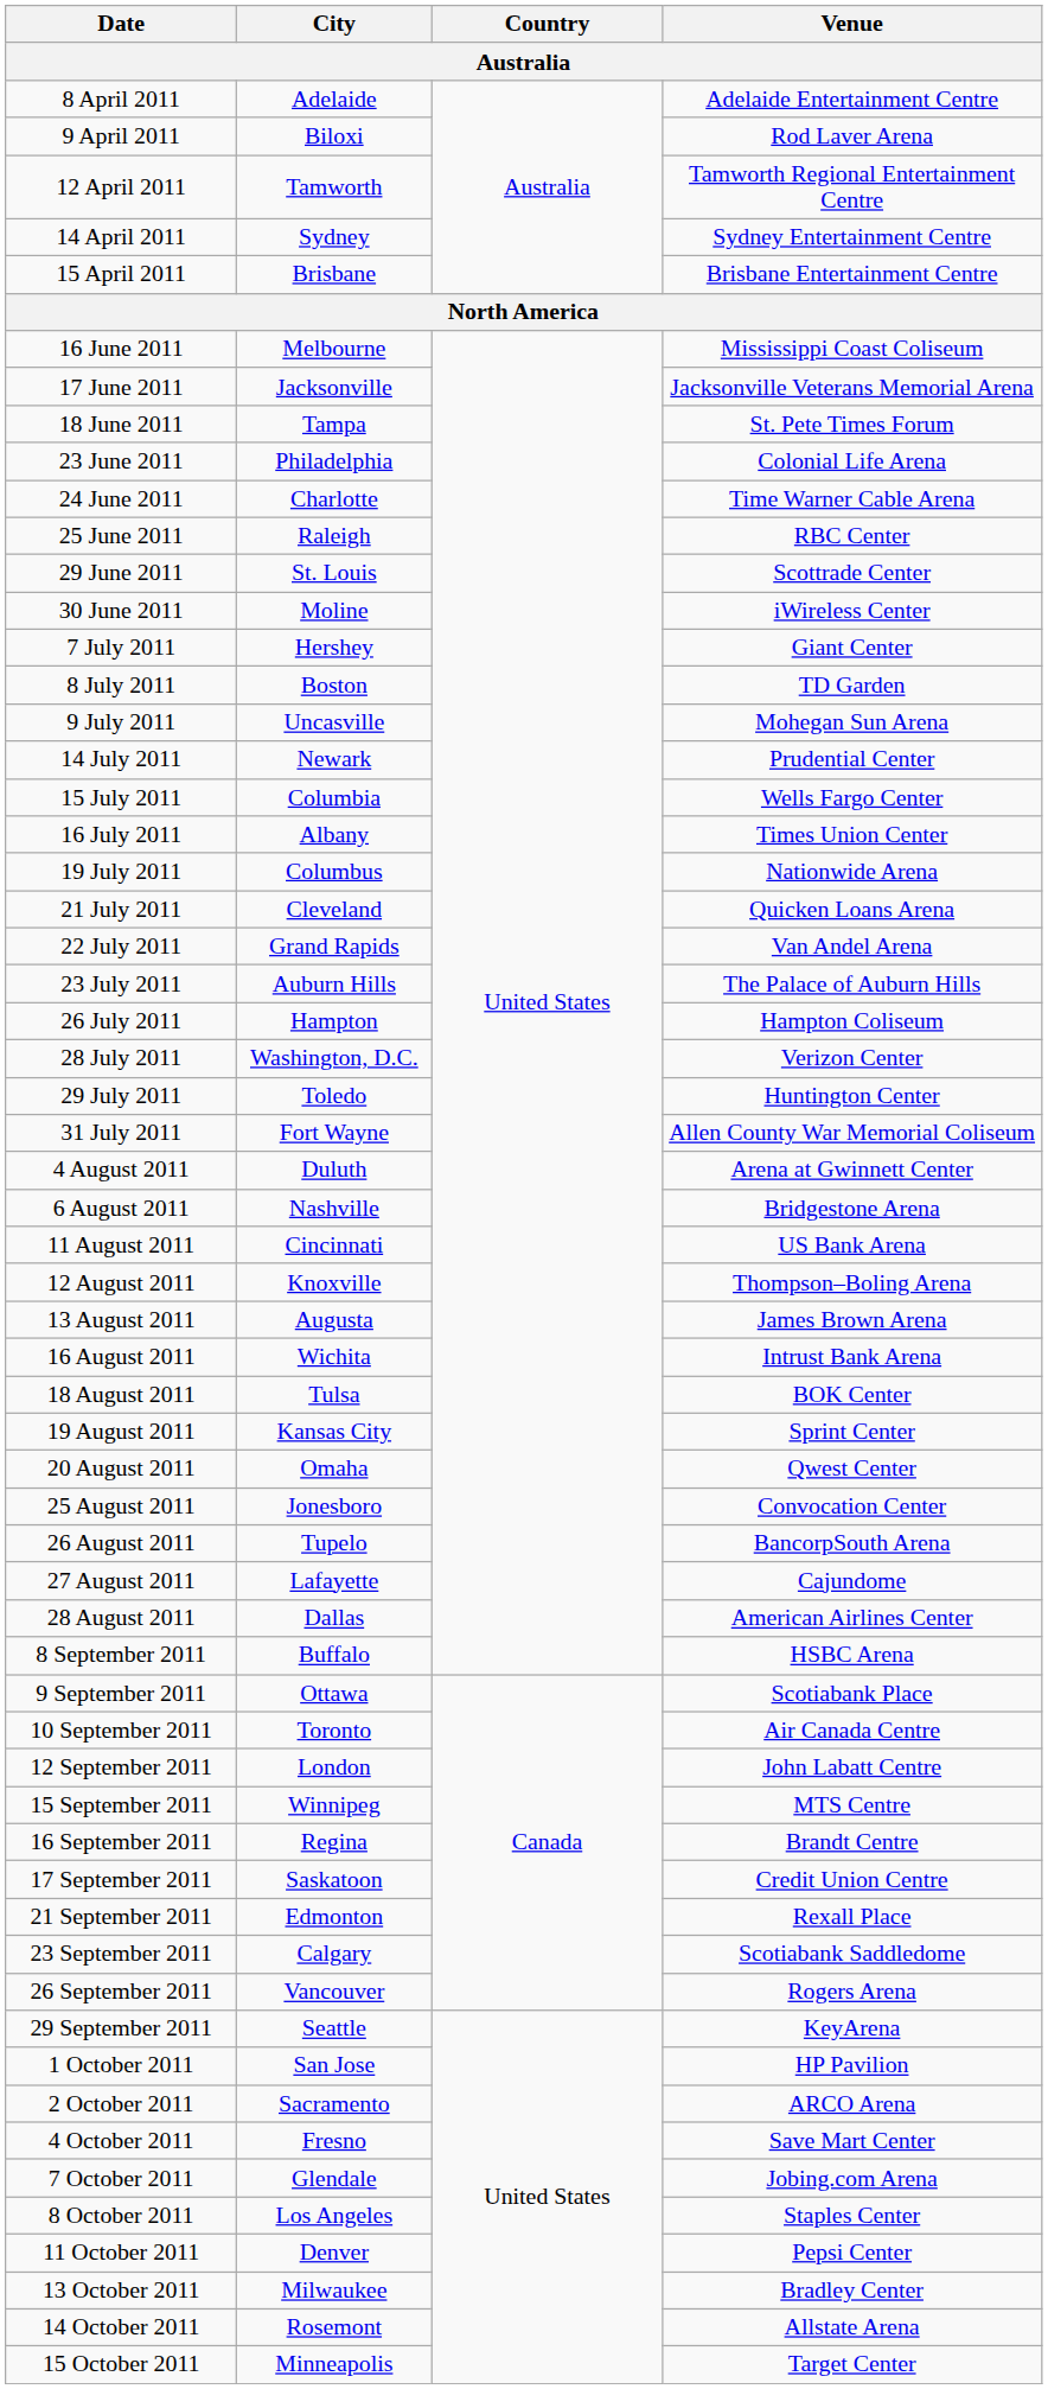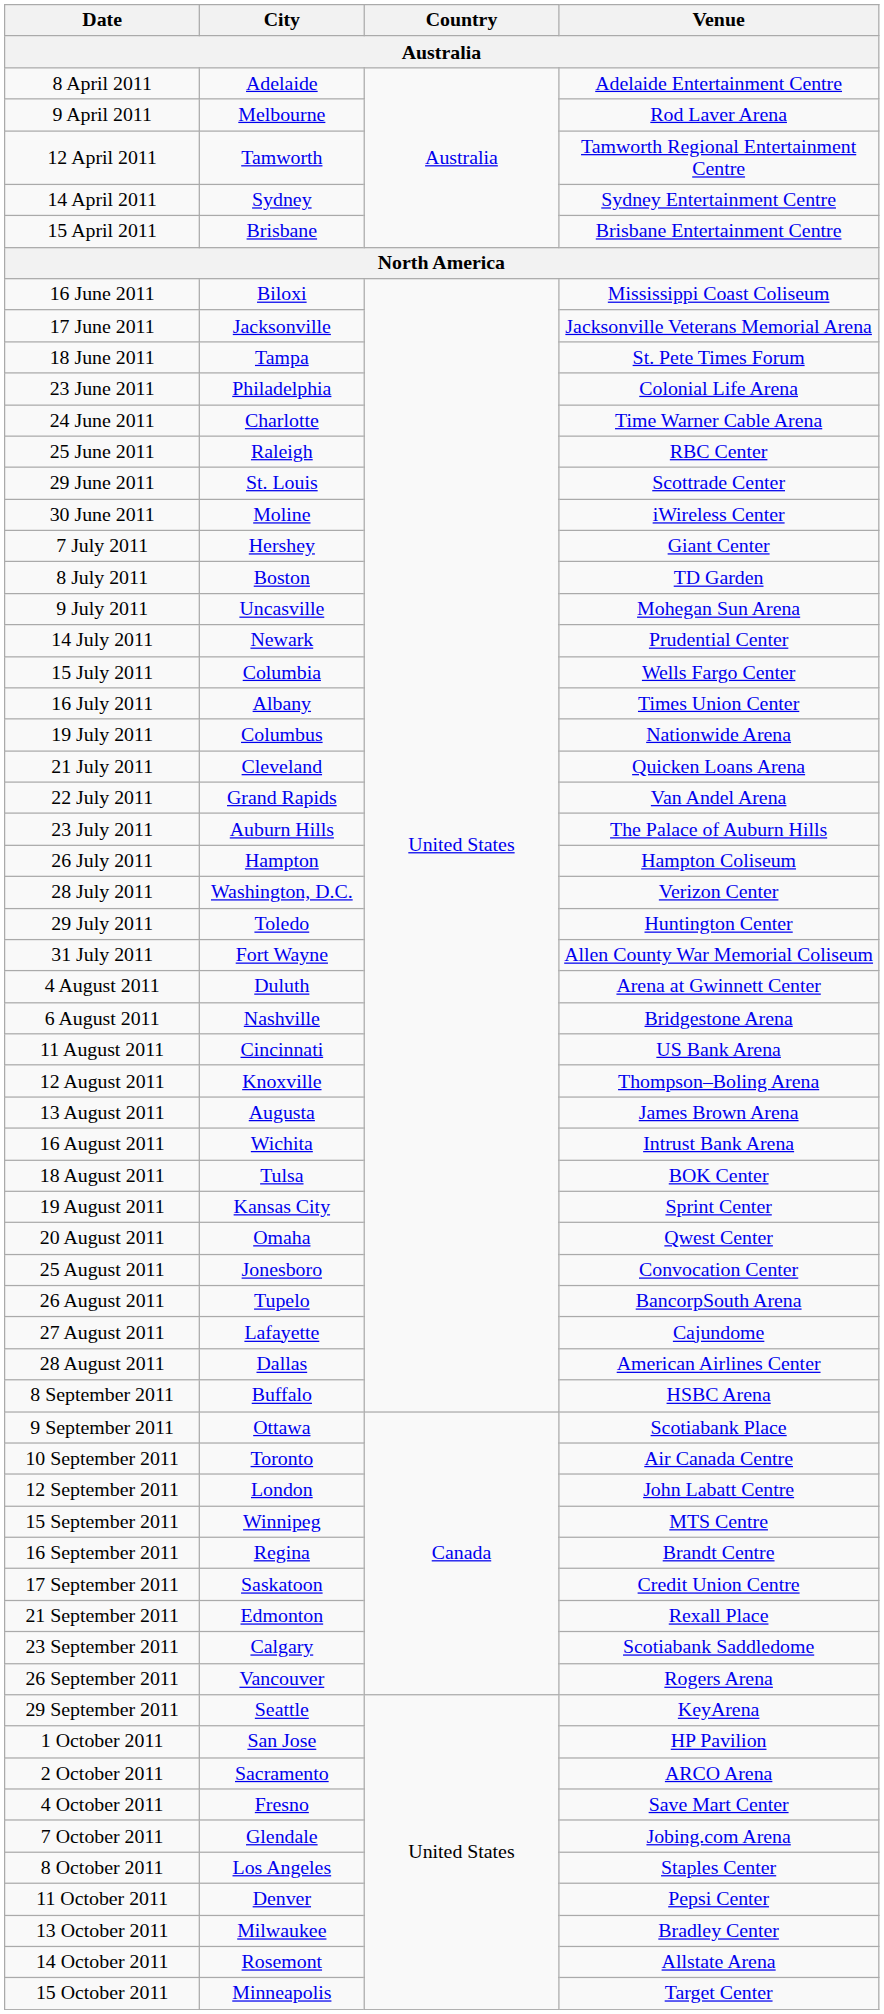 <table class="wikitable" style="text-align:center;">
 <tr>
 <th style="width:150px;">Date</th>
 <th style="width:125px;">City</th>
 <th style="width:150px;">Country</th>
 <th style="width:250px;">Venue</th>
 </tr>
 <tr>
 <th colspan="4">Australia</th>
 </tr>
 <tr>
 <td>8 April 2011</td>
 <td><a href='#'>Adelaide</a></td>
 <td rowspan="5"><a href='#'>Australia</a></td>
 <td><a href='#'>Adelaide Entertainment Centre</a></td>
 </tr>
 <tr>
 <td>9 April 2011</td>
-<td><a href='#'>Biloxi</a></td>
+<td><a href='#'>Melbourne</a></td>
 <td><a href='#'>Rod Laver Arena</a></td>
 </tr>
 <tr>
 <td>12 April 2011</td>
 <td><a href='#'>Tamworth</a></td>
 <td><a href='#'>Tamworth Regional Entertainment Centre</a></td>
 </tr>
 <tr>
 <td>14 April 2011</td>
 <td><a href='#'>Sydney</a></td>
 <td><a href='#'>Sydney Entertainment Centre</a></td>
 </tr>
 <tr>
 <td>15 April 2011</td>
 <td><a href='#'>Brisbane</a></td>
 <td><a href='#'>Brisbane Entertainment Centre</a></td>
 </tr>
 <tr>
 <th colspan="4">North America</th>
 </tr>
 <tr>
 <td>16 June 2011</td>
-<td><a href='#'>Melbourne</a></td>
+<td><a href='#'>Biloxi</a></td>
 <td rowspan="36"><a href='#'>United States</a></td>
 <td><a href='#'>Mississippi Coast Coliseum</a></td>
 </tr>
 <tr>
 <td>17 June 2011</td>
 <td><a href='#'>Jacksonville</a></td>
 <td><a href='#'>Jacksonville Veterans Memorial Arena</a></td>
 </tr>
 <tr>
 <td>18 June 2011</td>
 <td><a href='#'>Tampa</a></td>
 <td><a href='#'>St. Pete Times Forum</a></td>
 </tr>
 <tr>
 <td>23 June 2011</td>
 <td><a href='#'>Philadelphia</a></td>
 <td><a href='#'>Colonial Life Arena</a></td>
 </tr>
 <tr>
 <td>24 June 2011</td>
 <td><a href='#'>Charlotte</a></td>
 <td><a href='#'>Time Warner Cable Arena</a></td>
 </tr>
 <tr>
 <td>25 June 2011</td>
 <td><a href='#'>Raleigh</a></td>
 <td><a href='#'>RBC Center</a></td>
 </tr>
 <tr>
 <td>29 June 2011</td>
 <td><a href='#'>St. Louis</a></td>
 <td><a href='#'>Scottrade Center</a></td>
 </tr>
 <tr>
 <td>30 June 2011</td>
 <td><a href='#'>Moline</a></td>
 <td><a href='#'>iWireless Center</a></td>
 </tr>
 <tr>
 <td>7 July 2011</td>
 <td><a href='#'>Hershey</a></td>
 <td><a href='#'>Giant Center</a></td>
 </tr>
 <tr>
 <td>8 July 2011</td>
 <td><a href='#'>Boston</a></td>
 <td><a href='#'>TD Garden</a></td>
 </tr>
 <tr>
 <td>9 July 2011</td>
 <td><a href='#'>Uncasville</a></td>
 <td><a href='#'>Mohegan Sun Arena</a></td>
 </tr>
 <tr>
 <td>14 July 2011</td>
 <td><a href='#'>Newark</a></td>
 <td><a href='#'>Prudential Center</a></td>
 </tr>
 <tr>
 <td>15 July 2011</td>
 <td><a href='#'>Columbia</a></td>
 <td><a href='#'>Wells Fargo Center</a></td>
 </tr>
 <tr>
 <td>16 July 2011</td>
 <td><a href='#'>Albany</a></td>
 <td><a href='#'>Times Union Center</a></td>
 </tr>
 <tr>
 <td>19 July 2011</td>
 <td><a href='#'>Columbus</a></td>
 <td><a href='#'>Nationwide Arena</a></td>
 </tr>
 <tr>
 <td>21 July 2011</td>
 <td><a href='#'>Cleveland</a></td>
 <td><a href='#'>Quicken Loans Arena</a></td>
 </tr>
 <tr>
 <td>22 July 2011</td>
 <td><a href='#'>Grand Rapids</a></td>
 <td><a href='#'>Van Andel Arena</a></td>
 </tr>
 <tr>
 <td>23 July 2011</td>
 <td><a href='#'>Auburn Hills</a></td>
 <td><a href='#'>The Palace of Auburn Hills</a></td>
 </tr>
 <tr>
 <td>26 July 2011</td>
 <td><a href='#'>Hampton</a></td>
 <td><a href='#'>Hampton Coliseum</a></td>
 </tr>
 <tr>
 <td>28 July 2011</td>
 <td><a href='#'>Washington, D.C.</a></td>
 <td><a href='#'>Verizon Center</a></td>
 </tr>
 <tr>
 <td>29 July 2011</td>
 <td><a href='#'>Toledo</a></td>
 <td><a href='#'>Huntington Center</a></td>
 </tr>
 <tr>
 <td>31 July 2011</td>
 <td><a href='#'>Fort Wayne</a></td>
 <td><a href='#'>Allen County War Memorial Coliseum</a></td>
 </tr>
 <tr>
 <td>4 August 2011</td>
 <td><a href='#'>Duluth</a></td>
 <td><a href='#'>Arena at Gwinnett Center</a></td>
 </tr>
 <tr>
 <td>6 August 2011</td>
 <td><a href='#'>Nashville</a></td>
 <td><a href='#'>Bridgestone Arena</a></td>
 </tr>
 <tr>
 <td>11 August 2011</td>
 <td><a href='#'>Cincinnati</a></td>
 <td><a href='#'>US Bank Arena</a></td>
 </tr>
 <tr>
 <td>12 August 2011</td>
 <td><a href='#'>Knoxville</a></td>
 <td><a href='#'>Thompson–Boling Arena</a></td>
 </tr>
 <tr>
 <td>13 August 2011</td>
 <td><a href='#'>Augusta</a></td>
 <td><a href='#'>James Brown Arena</a></td>
 </tr>
 <tr>
 <td>16 August 2011</td>
 <td><a href='#'>Wichita</a></td>
 <td><a href='#'>Intrust Bank Arena</a></td>
 </tr>
 <tr>
 <td>18 August 2011</td>
 <td><a href='#'>Tulsa</a></td>
 <td><a href='#'>BOK Center</a></td>
 </tr>
 <tr>
 <td>19 August 2011</td>
 <td><a href='#'>Kansas City</a></td>
 <td><a href='#'>Sprint Center</a></td>
 </tr>
 <tr>
 <td>20 August 2011</td>
 <td><a href='#'>Omaha</a></td>
 <td><a href='#'>Qwest Center</a></td>
 </tr>
 <tr>
 <td>25 August 2011</td>
 <td><a href='#'>Jonesboro</a></td>
 <td><a href='#'>Convocation Center</a></td>
 </tr>
 <tr>
 <td>26 August 2011</td>
 <td><a href='#'>Tupelo</a></td>
 <td><a href='#'>BancorpSouth Arena</a></td>
 </tr>
 <tr>
 <td>27 August 2011</td>
 <td><a href='#'>Lafayette</a></td>
 <td><a href='#'>Cajundome</a></td>
 </tr>
 <tr>
 <td>28 August 2011</td>
 <td><a href='#'>Dallas</a></td>
 <td><a href='#'>American Airlines Center</a></td>
 </tr>
 <tr>
 <td>8 September 2011</td>
 <td><a href='#'>Buffalo</a></td>
 <td><a href='#'>HSBC Arena</a></td>
 </tr>
 <tr>
 <td>9 September 2011</td>
 <td><a href='#'>Ottawa</a></td>
 <td rowspan="9"><a href='#'>Canada</a></td>
 <td><a href='#'>Scotiabank Place</a></td>
 </tr>
 <tr>
 <td>10 September 2011</td>
 <td><a href='#'>Toronto</a></td>
 <td><a href='#'>Air Canada Centre</a></td>
 </tr>
 <tr>
 <td>12 September 2011</td>
 <td><a href='#'>London</a></td>
 <td><a href='#'>John Labatt Centre</a></td>
 </tr>
 <tr>
 <td>15 September 2011</td>
 <td><a href='#'>Winnipeg</a></td>
 <td><a href='#'>MTS Centre</a></td>
 </tr>
 <tr>
 <td>16 September 2011</td>
 <td><a href='#'>Regina</a></td>
 <td><a href='#'>Brandt Centre</a></td>
 </tr>
 <tr>
 <td>17 September 2011</td>
 <td><a href='#'>Saskatoon</a></td>
 <td><a href='#'>Credit Union Centre</a></td>
 </tr>
 <tr>
 <td>21 September 2011</td>
 <td><a href='#'>Edmonton</a></td>
 <td><a href='#'>Rexall Place</a></td>
 </tr>
 <tr>
 <td>23 September 2011</td>
 <td><a href='#'>Calgary</a></td>
 <td><a href='#'>Scotiabank Saddledome</a></td>
 </tr>
 <tr>
 <td>26 September 2011</td>
 <td><a href='#'>Vancouver</a></td>
 <td><a href='#'>Rogers Arena</a></td>
 </tr>
 <tr>
 <td>29 September 2011</td>
 <td><a href='#'>Seattle</a></td>
 <td rowspan="10">United States</td>
 <td><a href='#'>KeyArena</a></td>
 </tr>
 <tr>
 <td>1 October 2011</td>
 <td><a href='#'>San Jose</a></td>
 <td><a href='#'>HP Pavilion</a></td>
 </tr>
 <tr>
 <td>2 October 2011</td>
 <td><a href='#'>Sacramento</a></td>
 <td><a href='#'>ARCO Arena</a></td>
 </tr>
 <tr>
 <td>4 October 2011</td>
 <td><a href='#'>Fresno</a></td>
 <td><a href='#'>Save Mart Center</a></td>
 </tr>
 <tr>
 <td>7 October 2011</td>
 <td><a href='#'>Glendale</a></td>
 <td><a href='#'>Jobing.com Arena</a></td>
 </tr>
 <tr>
 <td>8 October 2011</td>
 <td><a href='#'>Los Angeles</a></td>
 <td><a href='#'>Staples Center</a></td>
 </tr>
 <tr>
 <td>11 October 2011</td>
 <td><a href='#'>Denver</a></td>
 <td><a href='#'>Pepsi Center</a></td>
 </tr>
 <tr>
 <td>13 October 2011</td>
 <td><a href='#'>Milwaukee</a></td>
 <td><a href='#'>Bradley Center</a></td>
 </tr>
 <tr>
 <td>14 October 2011</td>
 <td><a href='#'>Rosemont</a></td>
 <td><a href='#'>Allstate Arena</a></td>
 </tr>
 <tr>
 <td>15 October 2011</td>
 <td><a href='#'>Minneapolis</a></td>
 <td><a href='#'>Target Center</a></td>
 </tr>
 </table>
